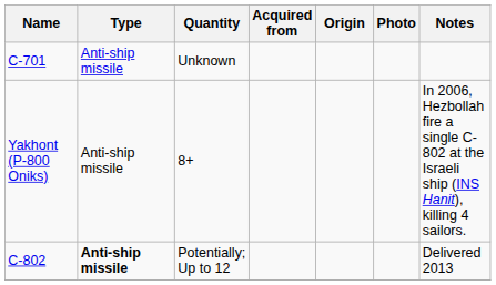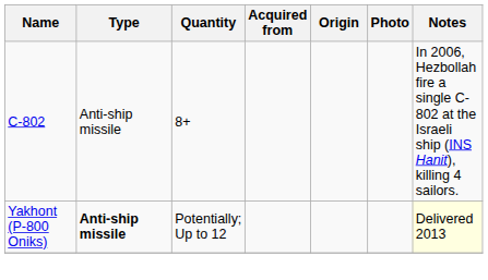 <table style="width:90%;" class="wikitable">
 <tr>
 <th style="width:15%;">Name</th>
 <th style="width:20%;">Type</th>
 <th style="width:12%;">Quantity</th>
 <th>Acquired from</th>
 <th style="width:12%;">Origin</th>
 <th>Photo</th>
 <th>Notes</th>
 </tr>
 <tr>
-<td><a href='#'>C-701</a></td>
-<td><a href='#'>Anti-ship missile</a></td>
-<td>Unknown</td>
-<td></td>
-<td></td>
-<td></td>
-<td></td>
-</tr>
-<tr>
-<td><a href='#'>Yakhont (P-800 Oniks)</a></td>
+<td><a href='#'>C-802</a></td>
 <td>Anti-ship missile</td>
 <td>8+</td>
 <td></td>
 <td></td>
 <td></td>
 <td>In 2006, Hezbollah fire a single C-802 at the Israeli ship (<a href='#'>INS <em>Hanit</em></a>), killing 4 sailors.</td>
 </tr>
 <tr>
-<td><a href='#'>C-802</a></td>
+<td><a href='#'>Yakhont (P-800 Oniks)</a></td>
 <td><strong>Anti-ship missile</strong></td>
 <td>Potentially; Up to 12</td>
 <td></td>
 <td><br></td>
 <td></td>
-<td>Delivered 2013</td>
+<td style="background: lightyellow;">Delivered 2013</td>
 </tr>
 <tr>
 </tr>
 </table>
